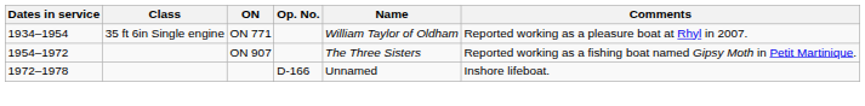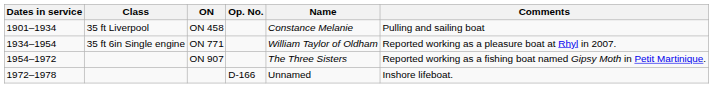 <table class="wikitable">
 <tr>
 <th>Dates in service</th>
 <th>Class</th>
 <th>ON</th>
 <th>Op. No.</th>
 <th>Name</th>
 <th>Comments</th>
+</tr>
+<tr>
+<td>1901–1934</td>
+<td>35 ft Liverpool</td>
+<td>ON 458</td>
+<td></td>
+<td><em>Constance Melanie</em></td>
+<td>Pulling and sailing boat</td>
 </tr>
 <tr>
 <td>1934–1954</td>
 <td>35 ft 6in  Single engine</td>
 <td>ON 771</td>
 <td></td>
 <td><em>William Taylor of Oldham</em></td>
 <td>Reported working as a pleasure boat at <a href='#'>Rhyl</a> in 2007.</td>
 </tr>
 <tr>
 <td>1954–1972</td>
 <td></td>
 <td>ON 907</td>
 <td></td>
 <td><em>The Three Sisters</em></td>
 <td>Reported working as a fishing boat named <em>Gipsy Moth</em> in <a href='#'>Petit Martinique</a>.</td>
 </tr>
 <tr>
 <td>1972–1978</td>
 <td></td>
 <td></td>
 <td>D-166</td>
 <td>Unnamed</td>
 <td>Inshore lifeboat.</td>
 </tr>
 </table>
